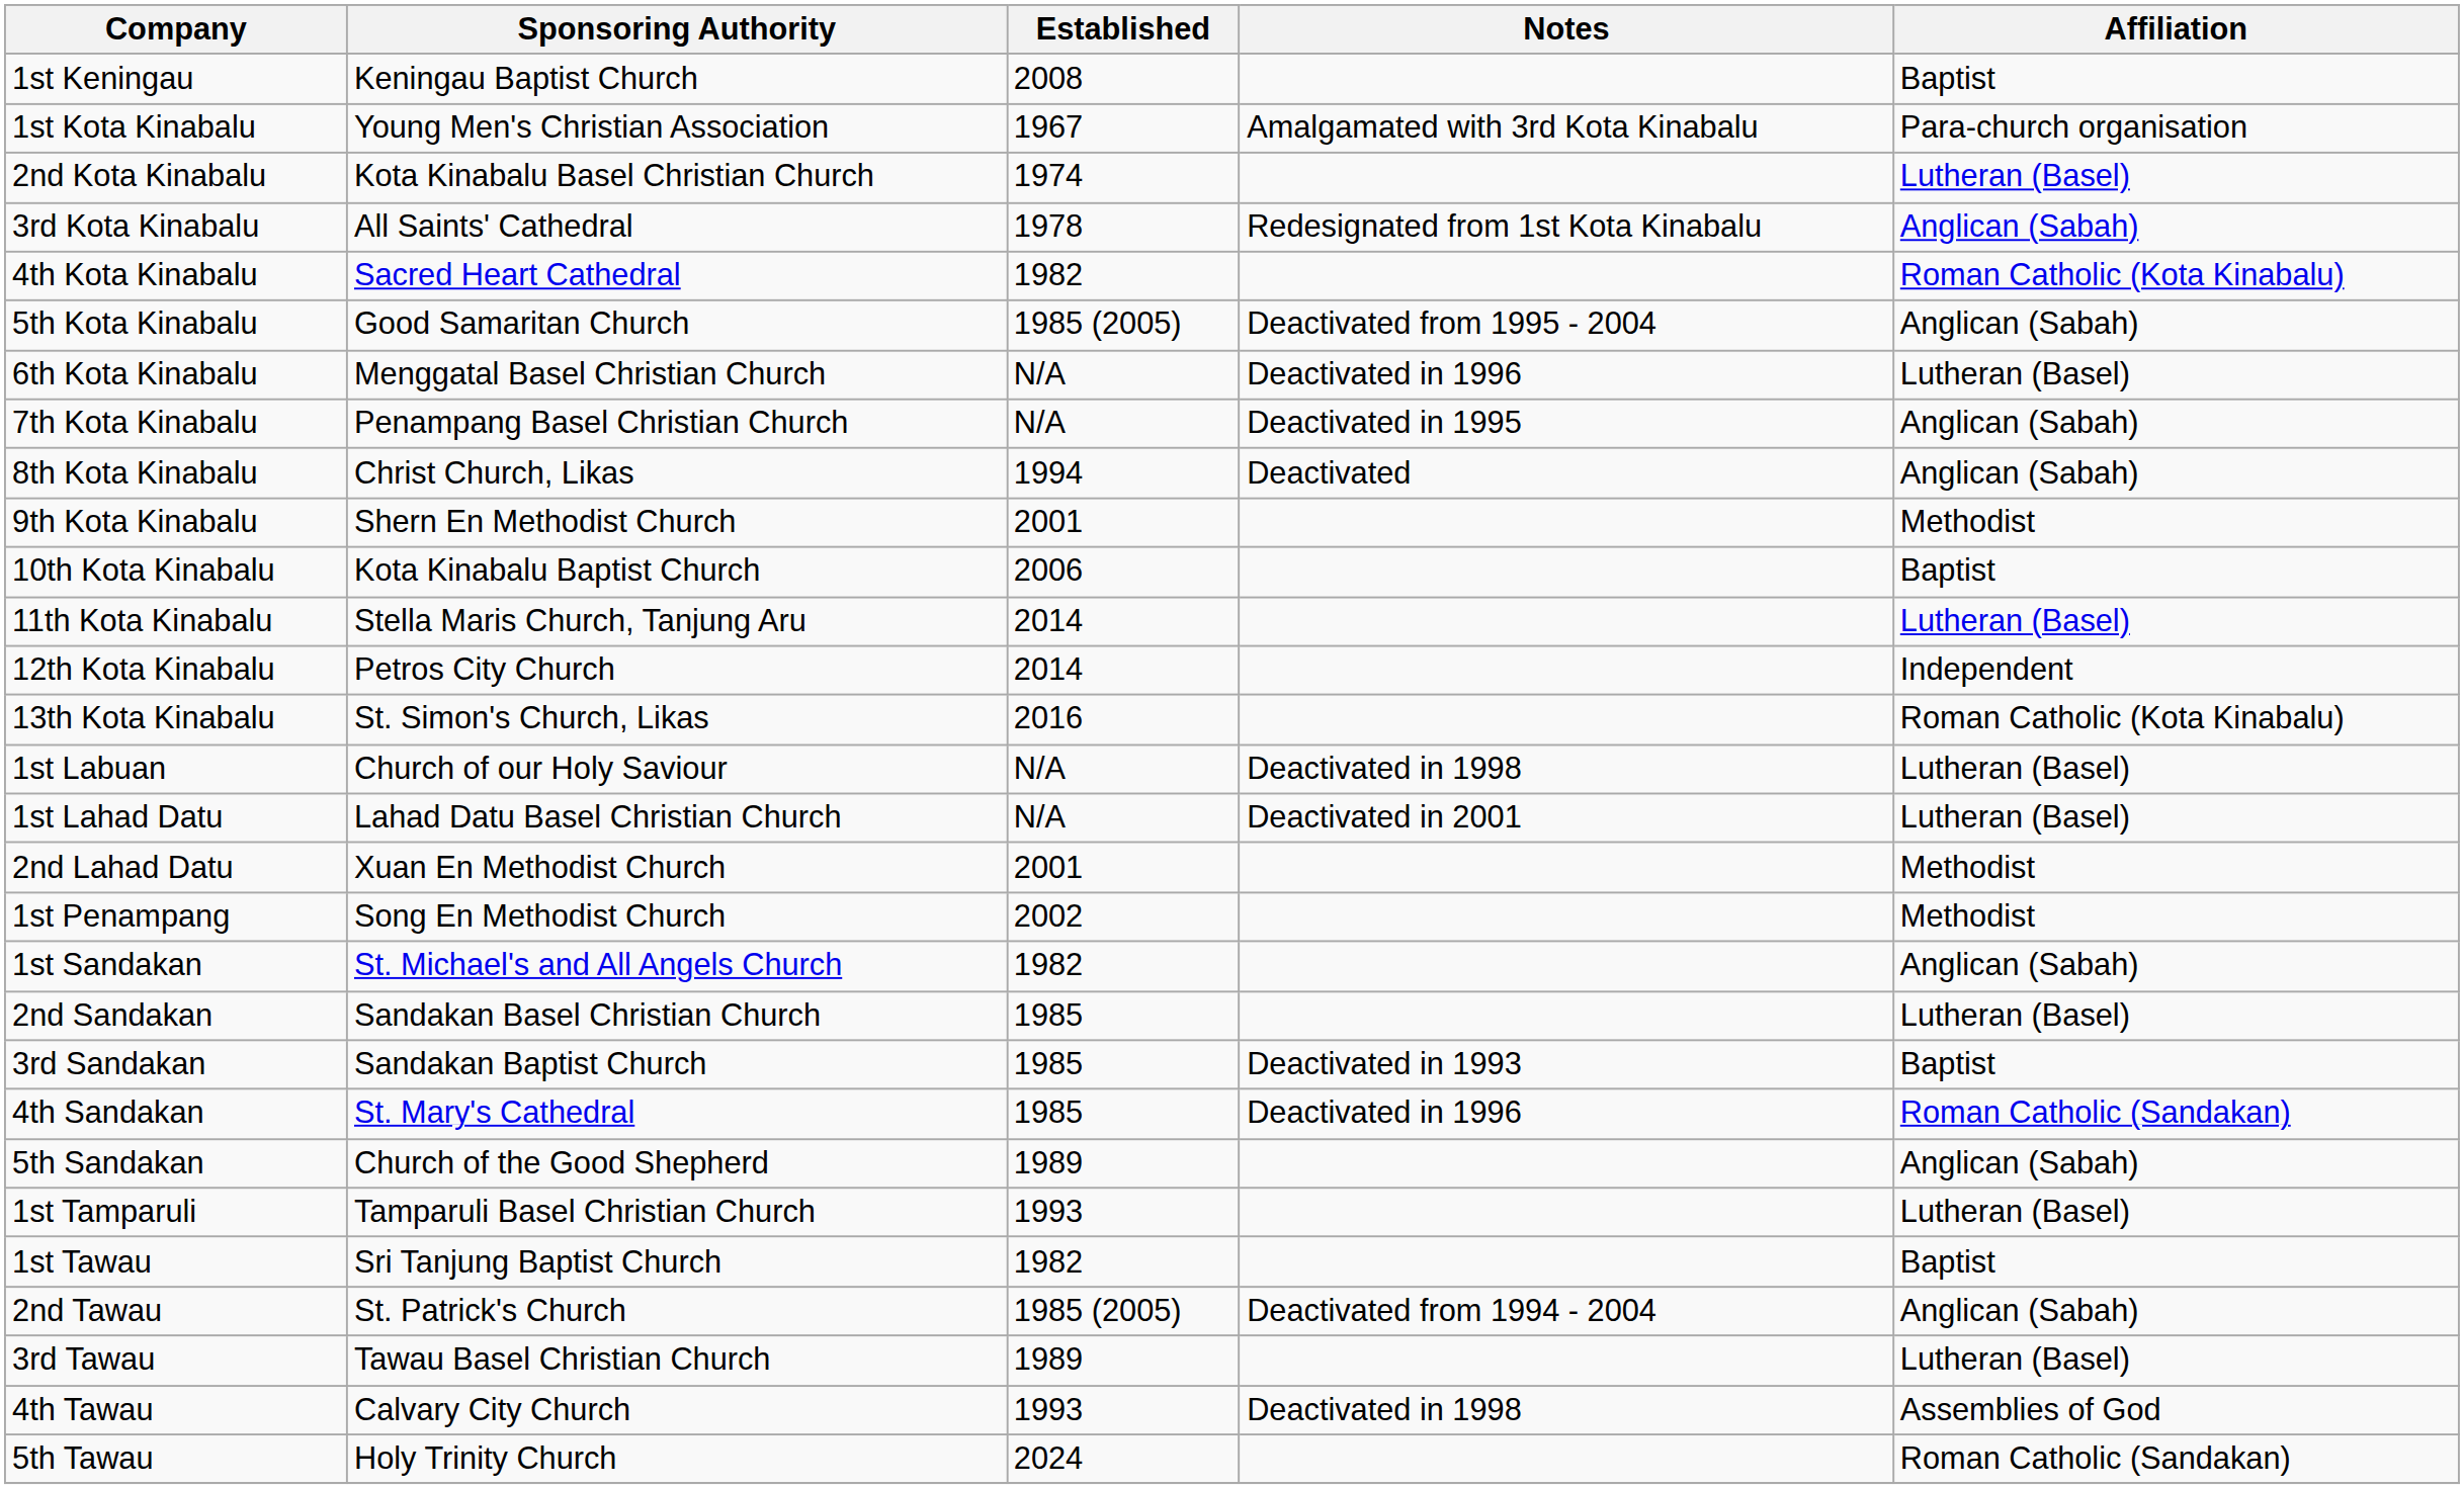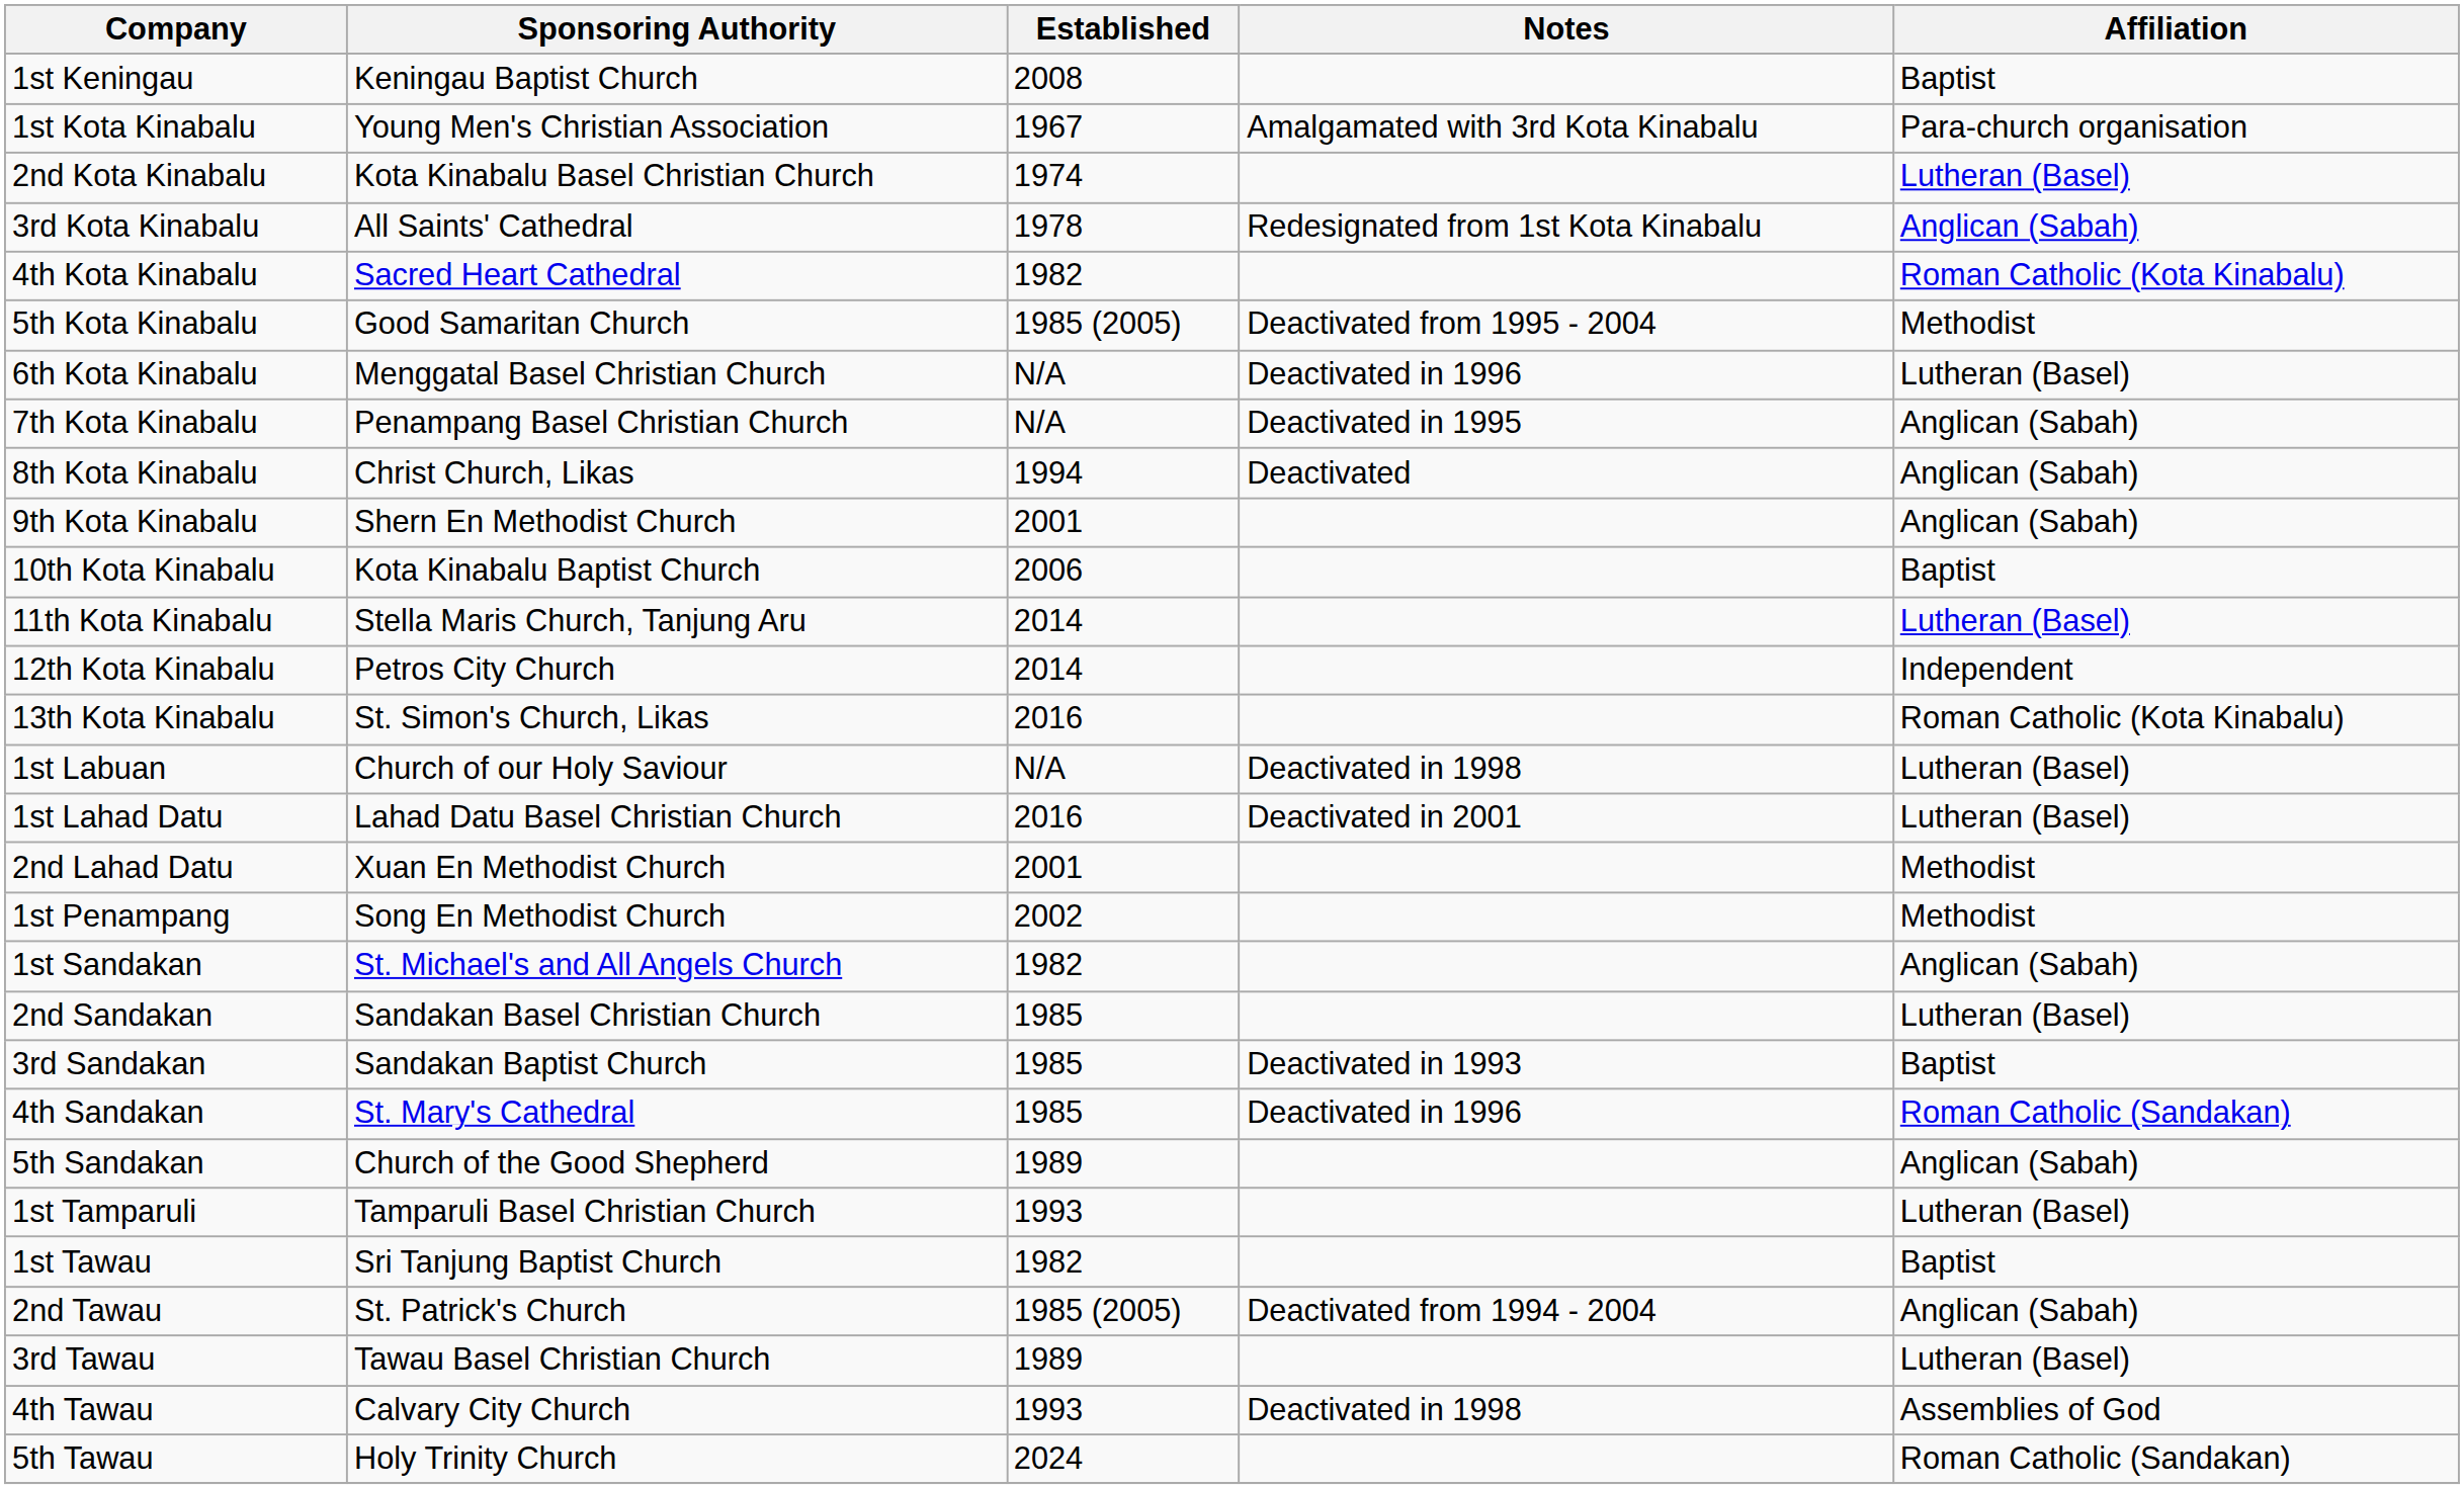 <table class="wikitable sortable mw-collapsible mw-collapsed" width="100%">
 <tr>
 <th>Company</th>
 <th>Sponsoring Authority</th>
 <th>Established</th>
 <th>Notes</th>
 <th>Affiliation</th>
 </tr>
 <tr>
 <td stye="width:20%">1st Keningau</td>
 <td stye="width:30%">Keningau Baptist Church</td>
 <td stye="width:10%">2008</td>
 <td stye="width:20%"></td>
 <td stye="width:20%">Baptist</td>
 </tr>
 <tr>
 <td>1st Kota Kinabalu</td>
 <td>Young Men's Christian Association</td>
 <td>1967</td>
 <td>Amalgamated with 3rd Kota Kinabalu</td>
 <td>Para-church organisation</td>
 </tr>
 <tr>
 <td>2nd Kota Kinabalu</td>
 <td>Kota Kinabalu Basel Christian Church</td>
 <td>1974</td>
 <td></td>
 <td><a href='#'>Lutheran (Basel)</a></td>
 </tr>
 <tr>
 <td>3rd Kota Kinabalu</td>
 <td>All Saints' Cathedral</td>
 <td>1978</td>
 <td>Redesignated from 1st Kota Kinabalu</td>
 <td><a href='#'>Anglican (Sabah)</a></td>
 </tr>
 <tr>
 <td>4th Kota Kinabalu</td>
 <td><a href='#'>Sacred Heart Cathedral</a></td>
 <td>1982</td>
 <td></td>
 <td><a href='#'>Roman Catholic (Kota Kinabalu)</a></td>
 </tr>
 <tr>
 <td>5th Kota Kinabalu</td>
 <td>Good Samaritan Church</td>
 <td>1985 (2005)</td>
 <td>Deactivated from 1995 - 2004</td>
-<td>Anglican (Sabah)</td>
+<td>Methodist</td>
 </tr>
 <tr>
 <td>6th Kota Kinabalu</td>
 <td>Menggatal Basel Christian Church</td>
 <td>N/A</td>
 <td>Deactivated in 1996</td>
 <td>Lutheran (Basel)</td>
 </tr>
 <tr>
 <td>7th Kota Kinabalu</td>
 <td>Penampang Basel Christian Church</td>
 <td>N/A</td>
 <td>Deactivated in 1995</td>
 <td>Anglican (Sabah)</td>
 </tr>
 <tr>
 <td>8th Kota Kinabalu</td>
 <td>Christ Church, Likas</td>
 <td>1994</td>
 <td>Deactivated</td>
 <td>Anglican (Sabah)</td>
 </tr>
 <tr>
 <td>9th Kota Kinabalu</td>
 <td>Shern En Methodist Church</td>
 <td>2001</td>
 <td></td>
-<td>Methodist</td>
+<td>Anglican (Sabah)</td>
 </tr>
 <tr>
 <td>10th Kota Kinabalu</td>
 <td>Kota Kinabalu Baptist Church</td>
 <td>2006</td>
 <td></td>
 <td>Baptist</td>
 </tr>
 <tr>
 <td>11th Kota Kinabalu</td>
 <td>Stella Maris Church, Tanjung Aru</td>
 <td>2014</td>
 <td></td>
 <td><a href='#'>Lutheran (Basel)</a></td>
 </tr>
 <tr>
 <td>12th Kota Kinabalu</td>
 <td>Petros City Church</td>
 <td>2014</td>
 <td></td>
 <td>Independent</td>
 </tr>
 <tr>
 <td>13th Kota Kinabalu</td>
 <td>St. Simon's Church, Likas</td>
 <td>2016</td>
 <td></td>
 <td>Roman Catholic (Kota Kinabalu)</td>
 </tr>
 <tr>
 <td>1st Labuan</td>
 <td>Church of our Holy Saviour</td>
 <td>N/A</td>
 <td>Deactivated in 1998</td>
 <td>Lutheran (Basel)</td>
 </tr>
 <tr>
 <td>1st Lahad Datu</td>
 <td>Lahad Datu Basel Christian Church</td>
-<td>N/A</td>
+<td>2016</td>
 <td>Deactivated in 2001</td>
 <td>Lutheran (Basel)</td>
 </tr>
 <tr>
 <td>2nd Lahad Datu</td>
 <td>Xuan En Methodist Church</td>
 <td>2001</td>
 <td></td>
 <td>Methodist</td>
 </tr>
 <tr>
 <td>1st Penampang</td>
 <td>Song En Methodist Church</td>
 <td>2002</td>
 <td></td>
 <td>Methodist</td>
 </tr>
 <tr>
 <td>1st Sandakan</td>
 <td><a href='#'>St. Michael's and All Angels Church</a></td>
 <td>1982</td>
 <td></td>
 <td>Anglican (Sabah)</td>
 </tr>
 <tr>
 <td>2nd Sandakan</td>
 <td>Sandakan Basel Christian Church</td>
 <td>1985</td>
 <td></td>
 <td>Lutheran (Basel)</td>
 </tr>
 <tr>
 <td>3rd Sandakan</td>
 <td>Sandakan Baptist Church</td>
 <td>1985</td>
 <td>Deactivated in 1993</td>
 <td>Baptist</td>
 </tr>
 <tr>
 <td>4th Sandakan</td>
 <td><a href='#'>St. Mary's Cathedral</a></td>
 <td>1985</td>
 <td>Deactivated in 1996</td>
 <td><a href='#'>Roman Catholic (Sandakan)</a></td>
 </tr>
 <tr>
 <td>5th Sandakan</td>
 <td>Church of the Good Shepherd</td>
 <td>1989</td>
 <td></td>
 <td>Anglican (Sabah)</td>
 </tr>
 <tr>
 <td>1st Tamparuli</td>
 <td>Tamparuli Basel Christian Church</td>
 <td>1993</td>
 <td></td>
 <td>Lutheran (Basel)</td>
 </tr>
 <tr>
 <td>1st Tawau</td>
 <td>Sri Tanjung Baptist Church</td>
 <td>1982</td>
 <td></td>
 <td>Baptist</td>
 </tr>
 <tr>
 <td>2nd Tawau</td>
 <td>St. Patrick's Church</td>
 <td>1985 (2005)</td>
 <td>Deactivated from 1994 - 2004</td>
 <td>Anglican (Sabah)</td>
 </tr>
 <tr>
 <td>3rd Tawau</td>
 <td>Tawau Basel Christian Church</td>
 <td>1989</td>
 <td></td>
 <td>Lutheran (Basel)</td>
 </tr>
 <tr>
 <td>4th Tawau</td>
 <td>Calvary City Church</td>
 <td>1993</td>
 <td>Deactivated in 1998</td>
 <td>Assemblies of God</td>
 </tr>
 <tr>
 <td>5th Tawau</td>
 <td>Holy Trinity Church</td>
 <td>2024</td>
 <td></td>
 <td>Roman Catholic (Sandakan)</td>
 </tr>
 <tr>
 </tr>
 </table>
